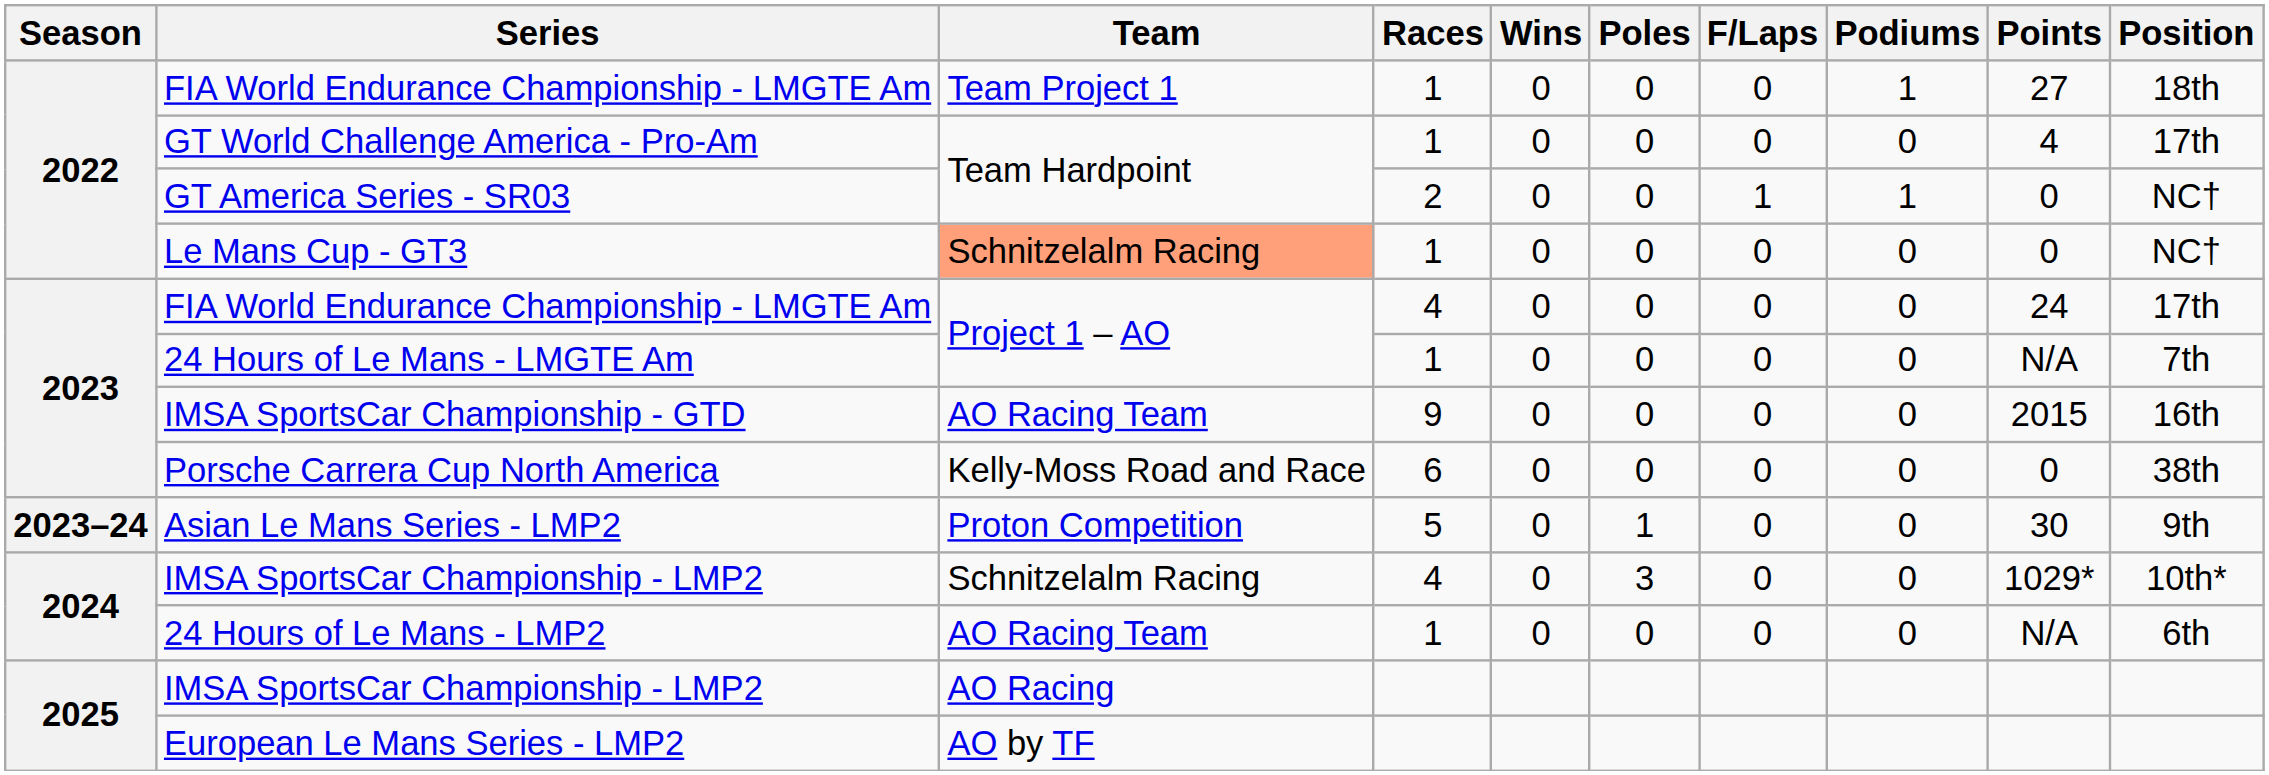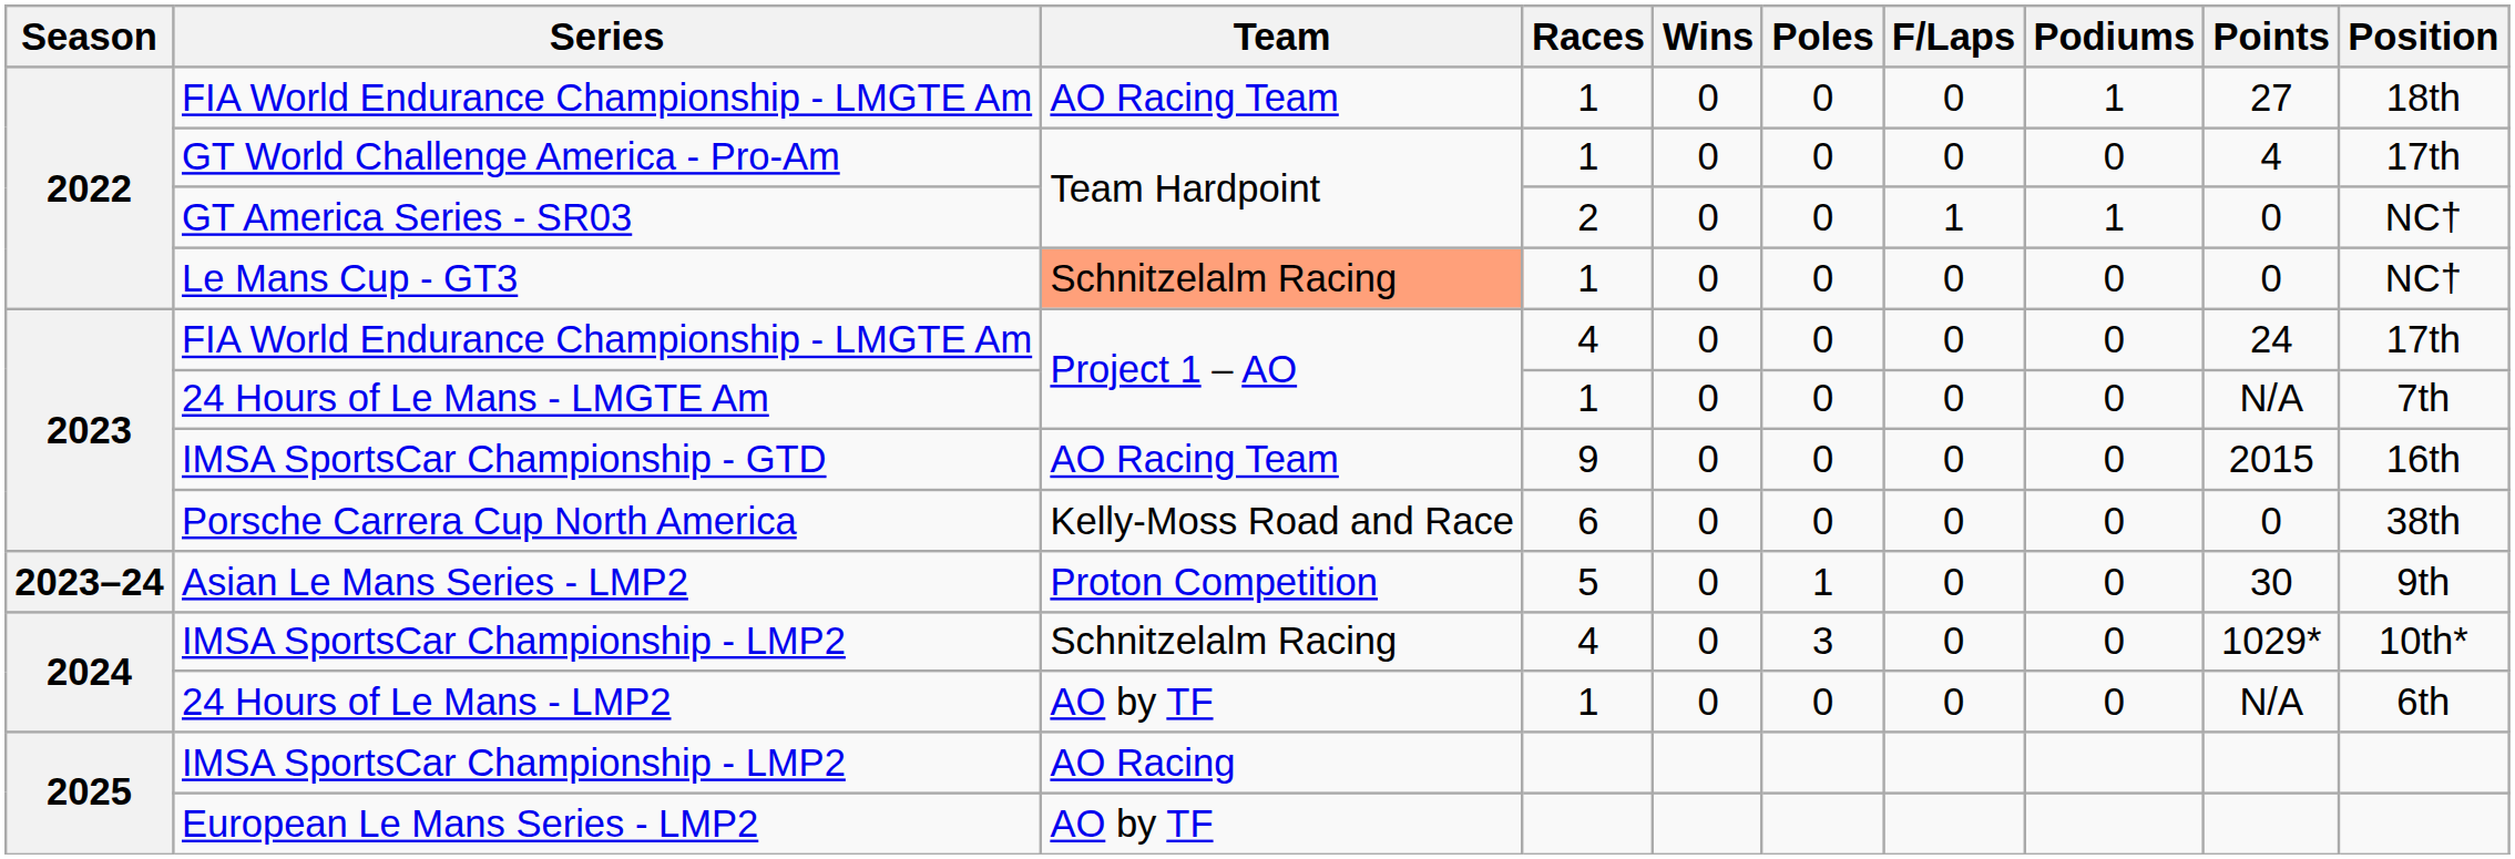 <table class="wikitable" style="font-size: 90%; text-align:center">
 <tr>
 <th>Season</th>
 <th>Series</th>
 <th>Team</th>
 <th>Races</th>
 <th>Wins</th>
 <th>Poles</th>
 <th>F/Laps</th>
 <th>Podiums</th>
 <th>Points</th>
 <th>Position</th>
 </tr>
 <tr>
 <th rowspan="4">2022</th>
 <td align="left"><a href='#'>FIA World Endurance Championship - LMGTE Am</a></td>
-<td align="left"><a href='#'>Team Project 1</a></td>
+<td align=left><a href='#'>AO Racing Team</a></td>
 <td>1</td>
 <td>0</td>
 <td>0</td>
 <td>0</td>
 <td>1</td>
 <td>27</td>
 <td>18th</td>
 </tr>
 <tr>
 <td align="left"><a href='#'>GT World Challenge America - Pro-Am</a></td>
 <td rowspan="2" align="left">Team Hardpoint</td>
 <td>1</td>
 <td>0</td>
 <td>0</td>
 <td>0</td>
 <td>0</td>
 <td>4</td>
 <td>17th</td>
 </tr>
 <tr>
 <td align="left"><a href='#'>GT America Series - SR03</a></td>
 <td>2</td>
 <td>0</td>
 <td>0</td>
 <td>1</td>
 <td>1</td>
 <td>0</td>
 <td>NC†</td>
 </tr>
 <tr>
 <td align="left"><a href='#'>Le Mans Cup - GT3</a></td>
 <td align="left" style="background: lightsalmon;">Schnitzelalm Racing</td>
 <td>1</td>
 <td>0</td>
 <td>0</td>
 <td>0</td>
 <td>0</td>
 <td>0</td>
 <td>NC†</td>
 </tr>
 <tr>
 <th rowspan="4">2023</th>
 <td align="left"><a href='#'>FIA World Endurance Championship - LMGTE Am</a></td>
 <td rowspan="2" align="left"><a href='#'>Project 1</a> – <a href='#'>AO</a></td>
 <td>4</td>
 <td>0</td>
 <td>0</td>
 <td>0</td>
 <td>0</td>
 <td>24</td>
 <td>17th</td>
 </tr>
 <tr>
 <td align=left><a href='#'>24 Hours of Le Mans - LMGTE Am</a></td>
 <td>1</td>
 <td>0</td>
 <td>0</td>
 <td>0</td>
 <td>0</td>
 <td>N/A</td>
 <td>7th</td>
 </tr>
 <tr>
 <td align=left><a href='#'>IMSA SportsCar Championship - GTD</a></td>
 <td align=left><a href='#'>AO Racing Team</a></td>
 <td>9</td>
 <td>0</td>
 <td>0</td>
 <td>0</td>
 <td>0</td>
 <td>2015</td>
 <td>16th</td>
 </tr>
 <tr>
 <td align=left><a href='#'>Porsche Carrera Cup North America</a></td>
 <td align=left>Kelly-Moss Road and Race</td>
 <td>6</td>
 <td>0</td>
 <td>0</td>
 <td>0</td>
 <td>0</td>
 <td>0</td>
 <td>38th</td>
 </tr>
 <tr>
 <th>2023–24</th>
 <td align=left><a href='#'>Asian Le Mans Series - LMP2</a></td>
 <td align=left><a href='#'>Proton Competition</a></td>
 <td>5</td>
 <td>0</td>
 <td>1</td>
 <td>0</td>
 <td>0</td>
 <td>30</td>
 <td>9th</td>
 </tr>
 <tr>
 <th rowspan="2">2024</th>
 <td align=left><a href='#'>IMSA SportsCar Championship - LMP2</a></td>
 <td align="left">Schnitzelalm Racing</td>
 <td>4</td>
 <td>0</td>
 <td>3</td>
 <td>0</td>
 <td>0</td>
 <td>1029*</td>
 <td>10th*</td>
 </tr>
 <tr>
 <td align=left><a href='#'>24 Hours of Le Mans - LMP2</a></td>
-<td align=left><a href='#'>AO Racing Team</a></td>
+<td align=left><a href='#'>AO</a> by <a href='#'>TF</a></td>
 <td>1</td>
 <td>0</td>
 <td>0</td>
 <td>0</td>
 <td>0</td>
 <td>N/A</td>
 <td>6th</td>
 </tr>
 <tr>
 <th rowspan="2">2025</th>
 <td align=left><a href='#'>IMSA SportsCar Championship - LMP2</a></td>
 <td align=left><a href='#'>AO Racing</a></td>
 <td></td>
 <td></td>
 <td></td>
 <td></td>
 <td></td>
 <td></td>
 <td></td>
 </tr>
 <tr>
 <td align=left><a href='#'>European Le Mans Series - LMP2</a></td>
 <td align=left><a href='#'>AO</a> by <a href='#'>TF</a></td>
 <td></td>
 <td></td>
 <td></td>
 <td></td>
 <td></td>
 <td></td>
 <td></td>
 </tr>
 </table>
